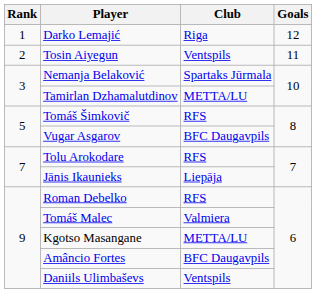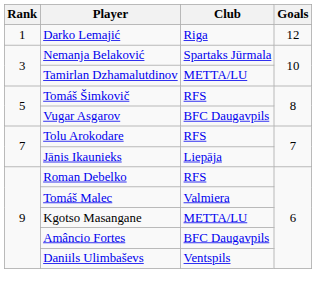 <table class="wikitable" style="text-align:center">
 <tr>
 <th>Rank</th>
 <th>Player</th>
 <th>Club</th>
 <th>Goals</th>
 </tr>
 <tr>
 <td>1</td>
 <td align="left"> <a href='#'>Darko Lemajić</a></td>
 <td align="left"><a href='#'>Riga</a></td>
 <td>12</td>
-</tr>
-<tr>
-<td>2</td>
-<td align="left"> <a href='#'>Tosin Aiyegun</a></td>
-<td align="left"><a href='#'>Ventspils</a></td>
-<td>11</td>
 </tr>
 <tr>
 <td rowspan="2">3</td>
 <td align="left"> <a href='#'>Nemanja Belaković</a></td>
 <td align="left"><a href='#'>Spartaks Jūrmala</a></td>
 <td rowspan="2">10</td>
 </tr>
 <tr>
 <td align="left"> <a href='#'>Tamirlan Dzhamalutdinov</a></td>
 <td align="left"><a href='#'>METTA/LU</a></td>
 </tr>
 <tr>
 <td rowspan="2">5</td>
 <td align="left"> <a href='#'>Tomáš Šimkovič</a></td>
 <td align="left"><a href='#'>RFS</a></td>
 <td rowspan="2">8</td>
 </tr>
 <tr>
 <td align="left"> <a href='#'>Vugar Asgarov</a></td>
 <td align="left"><a href='#'>BFC Daugavpils</a></td>
 </tr>
 <tr>
 <td rowspan="2">7</td>
 <td align="left"> <a href='#'>Tolu Arokodare</a></td>
 <td align="left"><a href='#'>RFS</a></td>
 <td rowspan="2">7</td>
 </tr>
 <tr>
 <td align="left"> <a href='#'>Jānis Ikaunieks</a></td>
 <td align="left"><a href='#'>Liepāja</a></td>
 </tr>
 <tr>
 <td rowspan="5">9</td>
 <td align="left"> <a href='#'>Roman Debelko</a></td>
 <td align="left"><a href='#'>RFS</a></td>
 <td rowspan="5">6</td>
 </tr>
 <tr>
 <td align="left"> <a href='#'>Tomáš Malec</a></td>
 <td align="left"><a href='#'>Valmiera</a></td>
 </tr>
 <tr>
 <td align="left"> Kgotso Masangane</td>
 <td align="left"><a href='#'>METTA/LU</a></td>
 </tr>
 <tr>
 <td align="left"> <a href='#'>Amâncio Fortes</a></td>
 <td align="left"><a href='#'>BFC Daugavpils</a></td>
 </tr>
 <tr>
 <td align="left"> <a href='#'>Daniils Ulimbaševs</a></td>
 <td align="left"><a href='#'>Ventspils</a></td>
 </tr>
 </table>
